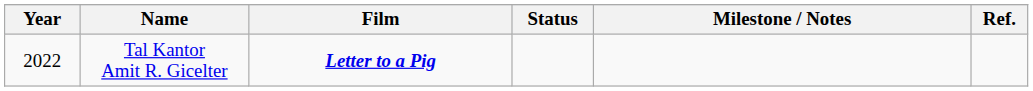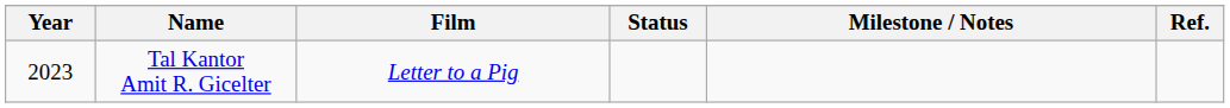 <table class="wikitable" style="text-align: center">
 <tr ---- bgcolor="#bfd7ff">
 </tr>
 <tr ---- bgcolor="#ebf5ff">
 <th width="75">Year</th>
 <th width="200">Name</th>
 <th width="350">Film</th>
 <th width="75">Status</th>
 <th width="500">Milestone / Notes</th>
 <th width="50">Ref.</th>
 </tr>
 <tr>
-<td>2022</td>
+<td>2023</td>
 <td><a href='#'>Tal Kantor</a><br><a href='#'>Amit R. Gicelter</a></td>
-<td><strong><em><a href='#'>Letter to a Pig</a></em></strong></td>
+<td><em><a href='#'>Letter to a Pig</a></em></td>
 <td></td>
 <td></td>
 <td></td>
 </tr>
 </table>
